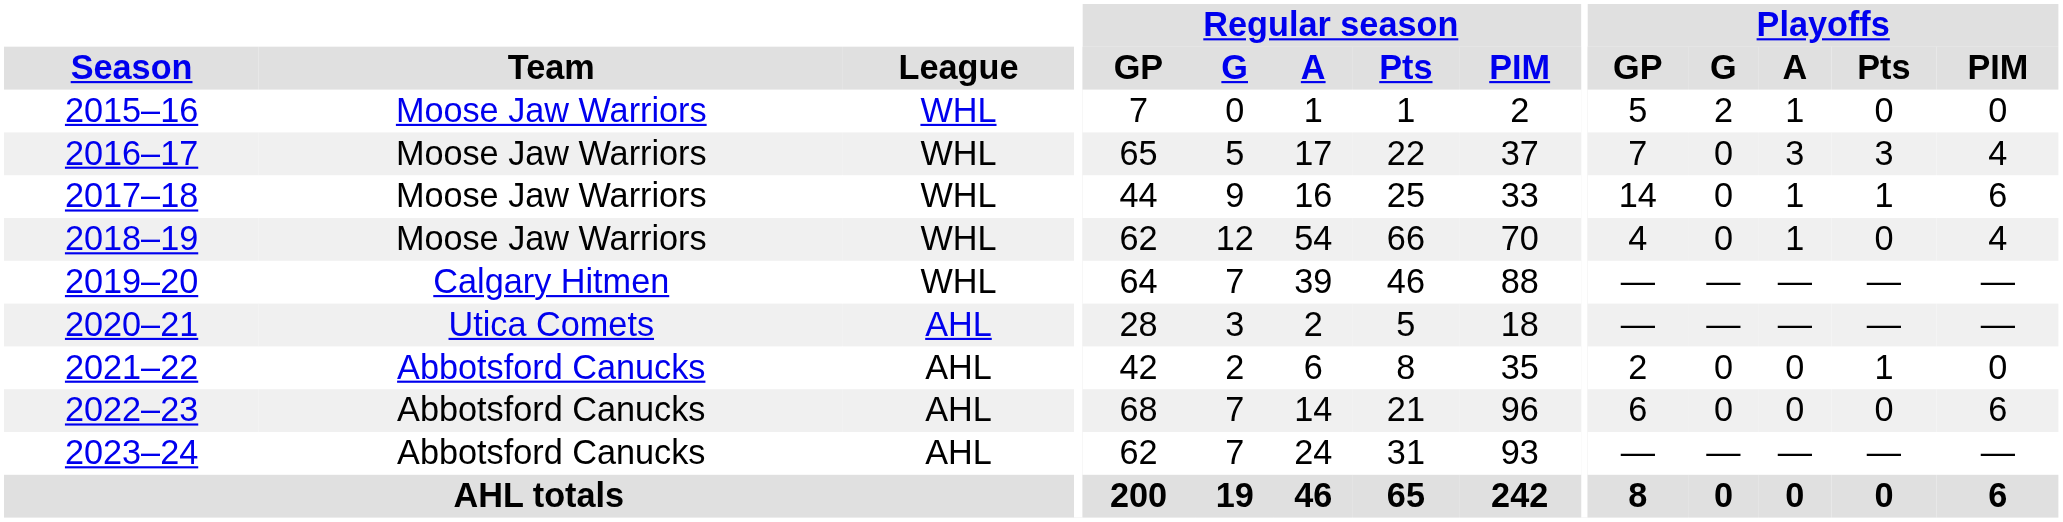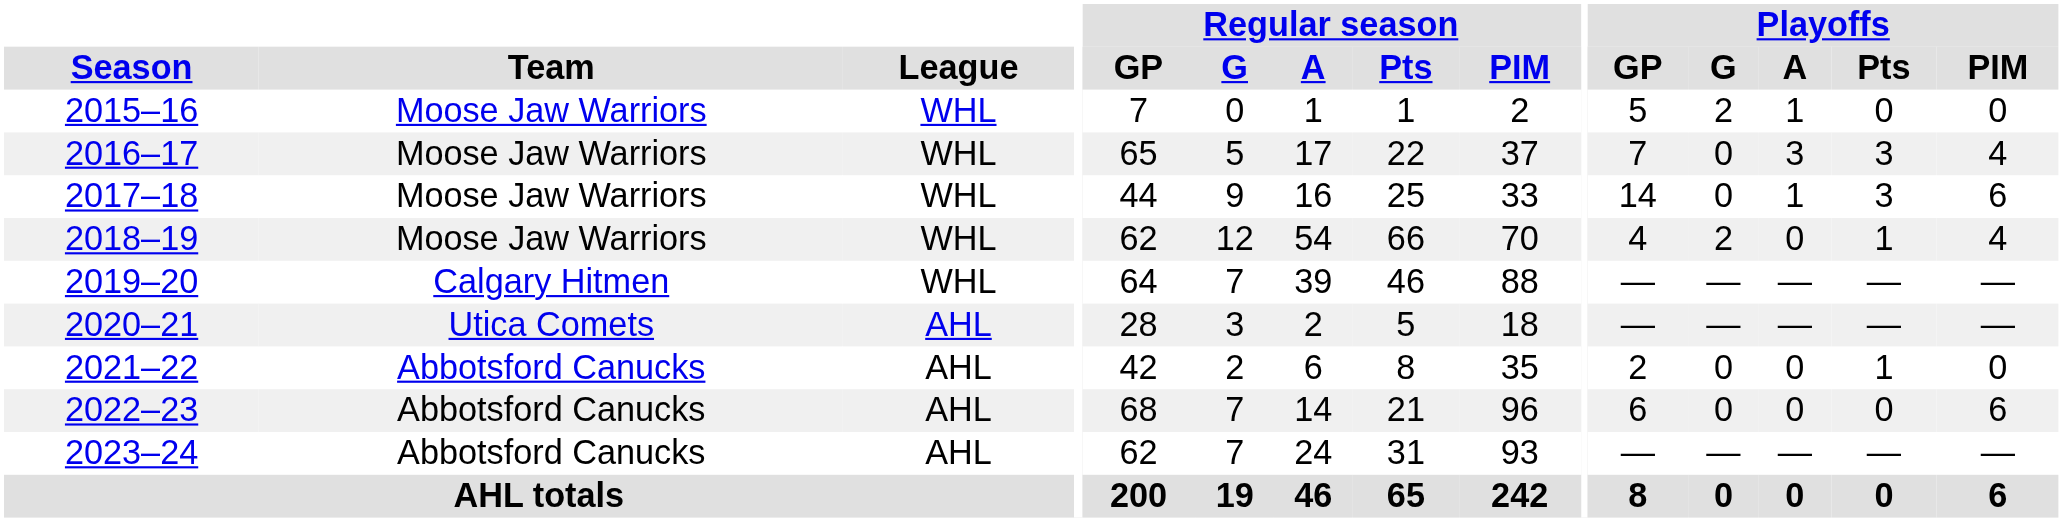 <table border="0" cellpadding="1" cellspacing="0" style="text-align:center; width:60em">
 <tr bgcolor="#e0e0e0">
 <th colspan="3" bgcolor="#ffffff"></th>
 <th rowspan="99" bgcolor="#ffffff"></th>
 <th colspan="5"><a href='#'>Regular season</a></th>
 <th rowspan="99" bgcolor="#ffffff"></th>
 <th colspan="5"><a href='#'>Playoffs</a></th>
 </tr>
 <tr bgcolor="#e0e0e0">
 <th><a href='#'>Season</a></th>
 <th>Team</th>
 <th>League</th>
 <th>GP</th>
 <th><a href='#'>G</a></th>
 <th><a href='#'>A</a></th>
 <th><a href='#'>Pts</a></th>
 <th><a href='#'>PIM</a></th>
 <th>GP</th>
 <th>G</th>
 <th>A</th>
 <th>Pts</th>
 <th>PIM</th>
 </tr>
 <tr>
 <td><a href='#'>2015–16</a></td>
 <td><a href='#'>Moose Jaw Warriors</a></td>
 <td><a href='#'>WHL</a></td>
 <td>7</td>
 <td>0</td>
 <td>1</td>
 <td>1</td>
 <td>2</td>
 <td>5</td>
 <td>2</td>
 <td>1</td>
 <td>0</td>
 <td>0</td>
 </tr>
 <tr bgcolor="#f0f0f0">
 <td><a href='#'>2016–17</a></td>
 <td>Moose Jaw Warriors</td>
 <td>WHL</td>
 <td>65</td>
 <td>5</td>
 <td>17</td>
 <td>22</td>
 <td>37</td>
 <td>7</td>
 <td>0</td>
 <td>3</td>
 <td>3</td>
 <td>4</td>
 </tr>
 <tr>
 <td><a href='#'>2017–18</a></td>
 <td>Moose Jaw Warriors</td>
 <td>WHL</td>
 <td>44</td>
 <td>9</td>
 <td>16</td>
 <td>25</td>
 <td>33</td>
 <td>14</td>
 <td>0</td>
 <td>1</td>
-<td>1</td>
+<td>3</td>
 <td>6</td>
 </tr>
 <tr bgcolor="#f0f0f0">
 <td><a href='#'>2018–19</a></td>
 <td>Moose Jaw Warriors</td>
 <td>WHL</td>
 <td>62</td>
 <td>12</td>
 <td>54</td>
 <td>66</td>
 <td>70</td>
 <td>4</td>
+<td>2</td>
 <td>0</td>
 <td>1</td>
-<td>0</td>
 <td>4</td>
 </tr>
 <tr>
 <td><a href='#'>2019–20</a></td>
 <td><a href='#'>Calgary Hitmen</a></td>
 <td>WHL</td>
 <td>64</td>
 <td>7</td>
 <td>39</td>
 <td>46</td>
 <td>88</td>
 <td>—</td>
 <td>—</td>
 <td>—</td>
 <td>—</td>
 <td>—</td>
 </tr>
 <tr bgcolor="#f0f0f0">
 <td><a href='#'>2020–21</a></td>
 <td><a href='#'>Utica Comets</a></td>
 <td><a href='#'>AHL</a></td>
 <td>28</td>
 <td>3</td>
 <td>2</td>
 <td>5</td>
 <td>18</td>
 <td>—</td>
 <td>—</td>
 <td>—</td>
 <td>—</td>
 <td>—</td>
 </tr>
 <tr>
 <td><a href='#'>2021–22</a></td>
 <td><a href='#'>Abbotsford Canucks</a></td>
 <td>AHL</td>
 <td>42</td>
 <td>2</td>
 <td>6</td>
 <td>8</td>
 <td>35</td>
 <td>2</td>
 <td>0</td>
 <td>0</td>
 <td>1</td>
 <td>0</td>
 </tr>
 <tr bgcolor="#f0f0f0">
 <td><a href='#'>2022–23</a></td>
 <td>Abbotsford Canucks</td>
 <td>AHL</td>
 <td>68</td>
 <td>7</td>
 <td>14</td>
 <td>21</td>
 <td>96</td>
 <td>6</td>
 <td>0</td>
 <td>0</td>
 <td>0</td>
 <td>6</td>
 </tr>
 <tr>
 <td><a href='#'>2023–24</a></td>
 <td>Abbotsford Canucks</td>
 <td>AHL</td>
 <td>62</td>
 <td>7</td>
 <td>24</td>
 <td>31</td>
 <td>93</td>
 <td>—</td>
 <td>—</td>
 <td>—</td>
 <td>—</td>
 <td>—</td>
 </tr>
 <tr bgcolor="#e0e0e0">
 <th colspan="3">AHL totals</th>
 <th>200</th>
 <th>19</th>
 <th>46</th>
 <th>65</th>
 <th>242</th>
 <th>8</th>
 <th>0</th>
 <th>0</th>
 <th>0</th>
 <th>6</th>
 </tr>
 </table>
